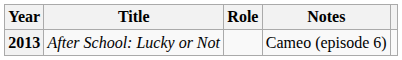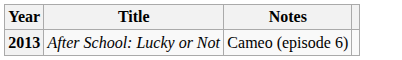 <table class="wikitable  plainrowheaders">
 <tr>
 <th scope="col">Year</th>
 <th scope="col">Title</th>
-<th scope="col">Role</th>
 <th scope="col">Notes</th>
 <th scope="col" class="unsortable"></th>
 </tr>
 <tr>
 <th scope="row">2013</th>
 <td><em>After School: Lucky or Not</em></td>
-<td></td>
 <td>Cameo (episode 6)</td>
 <td style="text-align:center"></td>
 </tr>
 </table>
